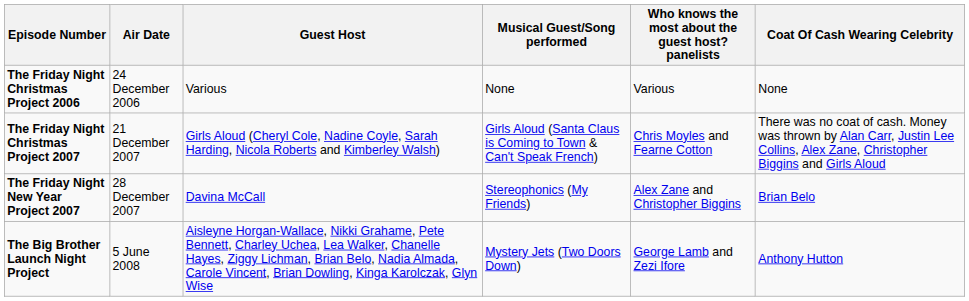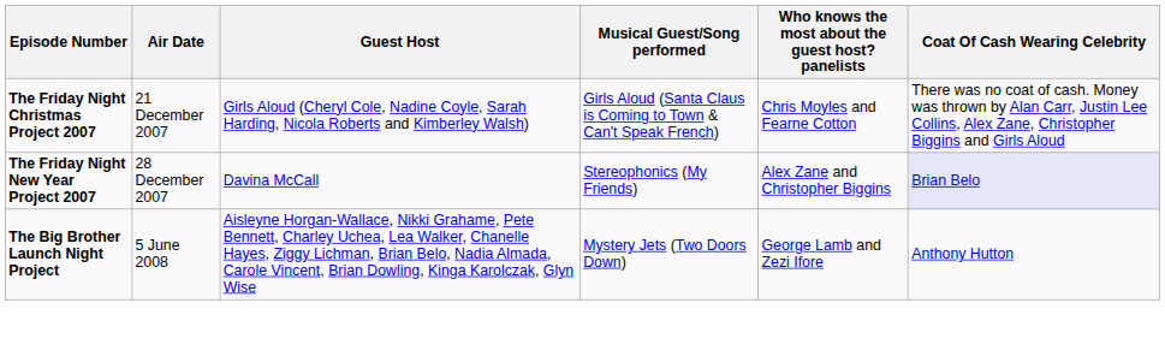 <table class="wikitable">
 <tr>
 <th>Episode Number</th>
 <th>Air Date</th>
 <th>Guest Host</th>
 <th>Musical Guest/Song performed</th>
 <th>Who knows the most about the guest host? panelists</th>
 <th>Coat Of Cash Wearing Celebrity</th>
-</tr>
-<tr>
-<td><strong>The Friday Night Christmas Project 2006</strong></td>
-<td>24 December 2006</td>
-<td>Various</td>
-<td>None</td>
-<td>Various</td>
-<td>None</td>
 </tr>
 <tr>
 <td><strong>The Friday Night Christmas Project 2007</strong></td>
 <td>21 December 2007</td>
 <td><a href='#'>Girls Aloud</a> (<a href='#'>Cheryl Cole</a>, <a href='#'>Nadine Coyle</a>, <a href='#'>Sarah Harding</a>, <a href='#'>Nicola Roberts</a> and <a href='#'>Kimberley Walsh</a>)</td>
 <td><a href='#'>Girls Aloud</a> (<a href='#'>Santa Claus is Coming to Town</a> & <a href='#'>Can't Speak French</a>)</td>
 <td><a href='#'>Chris Moyles</a> and <a href='#'>Fearne Cotton</a></td>
 <td>There was no  coat of cash. Money was thrown by <a href='#'>Alan Carr</a>, <a href='#'>Justin Lee Collins</a>, <a href='#'>Alex Zane</a>, <a href='#'>Christopher Biggins</a> and <a href='#'>Girls Aloud</a></td>
 </tr>
 <tr>
 <td><strong>The Friday Night New Year Project 2007</strong></td>
 <td>28 December 2007</td>
 <td><a href='#'>Davina McCall</a></td>
 <td><a href='#'>Stereophonics</a> (<a href='#'>My Friends</a>)</td>
 <td><a href='#'>Alex Zane</a> and <a href='#'>Christopher Biggins</a></td>
-<td><a href='#'>Brian Belo</a></td>
+<td style="background: lavender;"><a href='#'>Brian Belo</a></td>
 </tr>
 <tr>
 <td><strong>The Big Brother Launch Night Project</strong></td>
 <td>5 June 2008</td>
 <td><a href='#'>Aisleyne Horgan-Wallace</a>, <a href='#'>Nikki Grahame</a>, <a href='#'>Pete Bennett</a>, <a href='#'>Charley Uchea</a>, <a href='#'>Lea Walker</a>, <a href='#'>Chanelle Hayes</a>, <a href='#'>Ziggy Lichman</a>, <a href='#'>Brian Belo</a>, <a href='#'>Nadia Almada</a>, <a href='#'>Carole Vincent</a>, <a href='#'>Brian Dowling</a>, <a href='#'>Kinga Karolczak</a>, <a href='#'>Glyn Wise</a></td>
 <td><a href='#'>Mystery Jets</a> (<a href='#'>Two Doors Down</a>)</td>
 <td><a href='#'>George Lamb</a> and <a href='#'>Zezi Ifore</a></td>
 <td><a href='#'>Anthony Hutton</a></td>
 </tr>
 </table>
